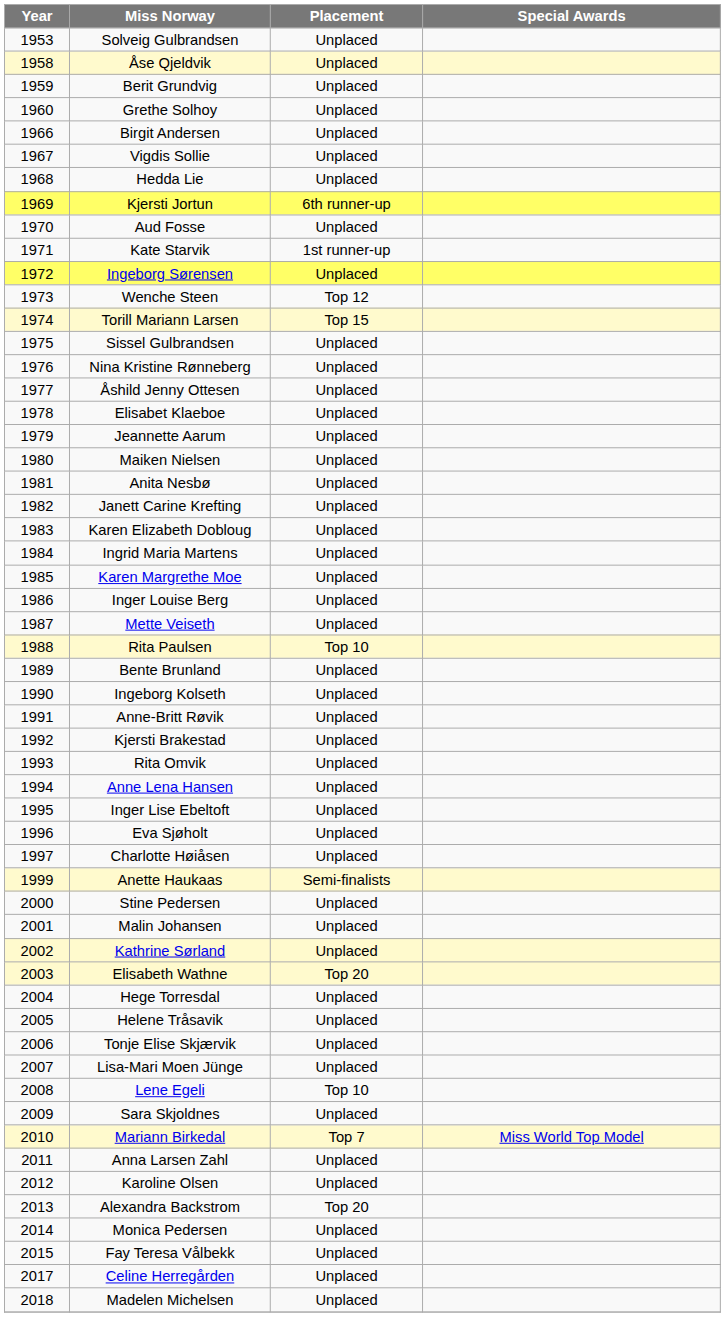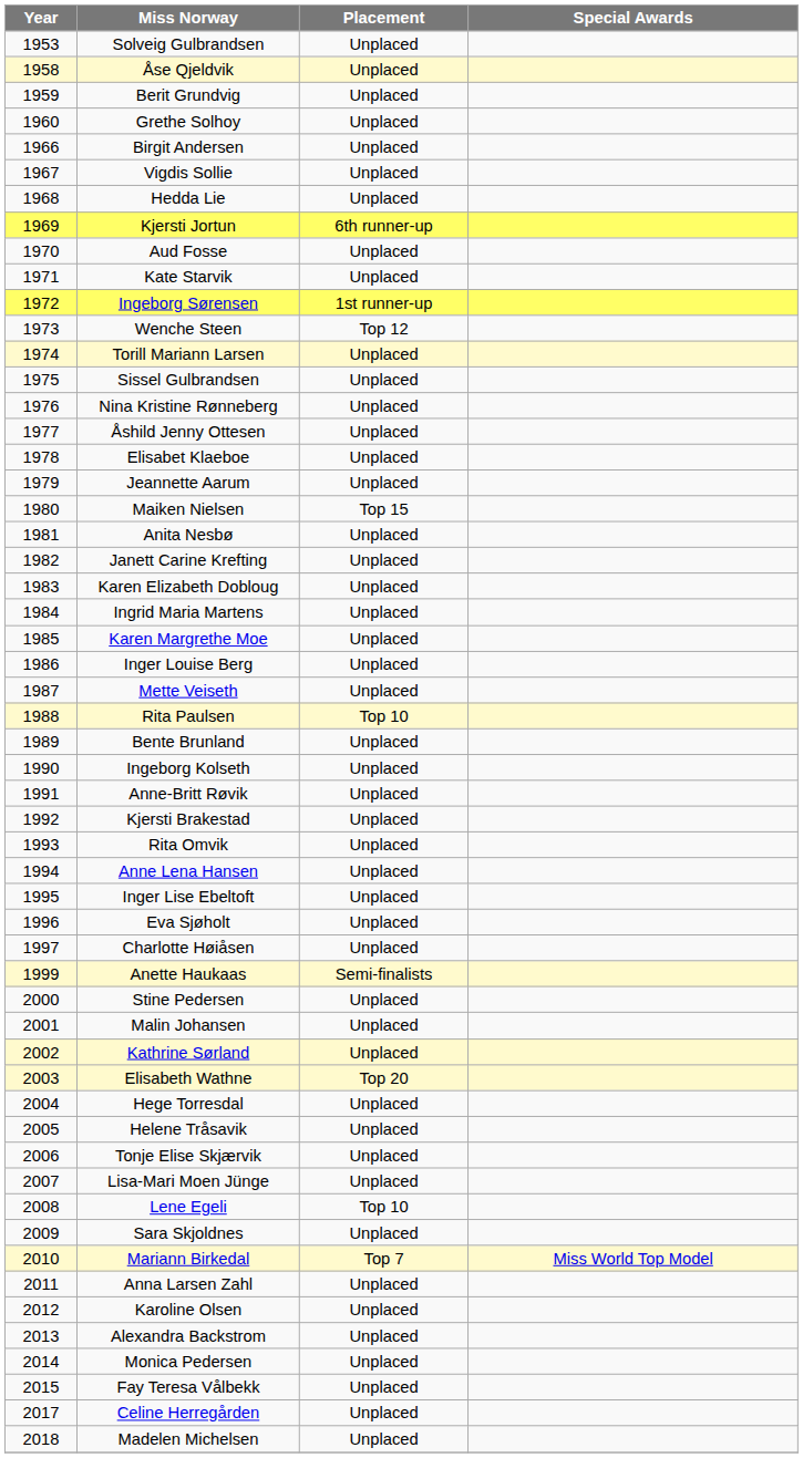 <table class="wikitable sortable" style="font-size: 95%; text-align:center">
 <tr>
 <th width="60" style="background-color:#787878;color:#FFFFFF;">Year</th>
 <th width="200" style="background-color:#787878;color:#FFFFFF;">Miss Norway</th>
 <th width="150" style="background-color:#787878;color:#FFFFFF;">Placement</th>
 <th width="300" style="background-color:#787878;color:#FFFFFF;">Special Awards</th>
 </tr>
 <tr>
 <td>1953</td>
 <td>Solveig Gulbrandsen</td>
 <td>Unplaced</td>
 <td></td>
 </tr>
 <tr style="background-color:#FFFACD;">
 <td>1958</td>
 <td>Åse Qjeldvik</td>
 <td>Unplaced</td>
 <td></td>
 </tr>
 <tr>
 <td>1959</td>
 <td>Berit Grundvig</td>
 <td>Unplaced</td>
 <td></td>
 </tr>
 <tr>
 <td>1960</td>
 <td>Grethe Solhoy</td>
 <td>Unplaced</td>
 <td></td>
 </tr>
 <tr>
 <td>1966</td>
 <td>Birgit Andersen</td>
 <td>Unplaced</td>
 <td></td>
 </tr>
 <tr>
 <td>1967</td>
 <td>Vigdis Sollie</td>
 <td>Unplaced</td>
 <td></td>
 </tr>
 <tr>
 <td>1968</td>
 <td>Hedda Lie</td>
 <td>Unplaced</td>
 <td></td>
 </tr>
 <tr style="background-color:#FFFF66;">
 <td>1969</td>
 <td>Kjersti Jortun</td>
 <td>6th runner-up</td>
 <td></td>
 </tr>
 <tr>
 <td>1970</td>
 <td>Aud Fosse</td>
 <td>Unplaced</td>
 <td></td>
 </tr>
 <tr>
 <td>1971</td>
 <td>Kate Starvik</td>
-<td>1st runner-up</td>
+<td>Unplaced</td>
 <td></td>
 </tr>
 <tr style="background-color:#FFFF66;">
 <td>1972</td>
 <td><a href='#'>Ingeborg Sørensen</a></td>
-<td>Unplaced</td>
+<td>1st runner-up</td>
 <td></td>
 </tr>
 <tr>
 <td>1973</td>
 <td>Wenche Steen</td>
 <td>Top 12</td>
 <td></td>
 </tr>
 <tr style="background-color:#FFFACD;">
 <td>1974</td>
 <td>Torill Mariann Larsen</td>
-<td>Top 15</td>
+<td>Unplaced</td>
 <td></td>
 </tr>
 <tr>
 <td>1975</td>
 <td>Sissel Gulbrandsen</td>
 <td>Unplaced</td>
 <td></td>
 </tr>
 <tr>
 <td>1976</td>
 <td>Nina Kristine Rønneberg</td>
 <td>Unplaced</td>
 <td></td>
 </tr>
 <tr>
 <td>1977</td>
 <td>Åshild Jenny Ottesen</td>
 <td>Unplaced</td>
 <td></td>
 </tr>
 <tr>
 <td>1978</td>
 <td>Elisabet Klaeboe</td>
 <td>Unplaced</td>
 <td></td>
 </tr>
 <tr>
 <td>1979</td>
 <td>Jeannette Aarum</td>
 <td>Unplaced</td>
 <td></td>
 </tr>
 <tr>
 <td>1980</td>
 <td>Maiken Nielsen</td>
-<td>Unplaced</td>
+<td>Top 15</td>
 <td></td>
 </tr>
 <tr>
 <td>1981</td>
 <td>Anita Nesbø</td>
 <td>Unplaced</td>
 <td></td>
 </tr>
 <tr>
 <td>1982</td>
 <td>Janett Carine Krefting</td>
 <td>Unplaced</td>
 <td></td>
 </tr>
 <tr>
 <td>1983</td>
 <td>Karen Elizabeth Dobloug</td>
 <td>Unplaced</td>
 <td></td>
 </tr>
 <tr>
 <td>1984</td>
 <td>Ingrid Maria Martens</td>
 <td>Unplaced</td>
 <td></td>
 </tr>
 <tr>
 <td>1985</td>
 <td><a href='#'>Karen Margrethe Moe</a></td>
 <td>Unplaced</td>
 <td></td>
 </tr>
 <tr>
 <td>1986</td>
 <td>Inger Louise Berg</td>
 <td>Unplaced</td>
 <td></td>
 </tr>
 <tr>
 <td>1987</td>
 <td><a href='#'>Mette Veiseth</a></td>
 <td>Unplaced</td>
 <td></td>
 </tr>
 <tr style="background-color:#FFFACD;">
 <td>1988</td>
 <td>Rita Paulsen</td>
 <td>Top 10</td>
 <td></td>
 </tr>
 <tr>
 <td>1989</td>
 <td>Bente Brunland</td>
 <td>Unplaced</td>
 <td></td>
 </tr>
 <tr>
 <td>1990</td>
 <td>Ingeborg Kolseth</td>
 <td>Unplaced</td>
 <td></td>
 </tr>
 <tr>
 <td>1991</td>
 <td>Anne-Britt Røvik</td>
 <td>Unplaced</td>
 <td></td>
 </tr>
 <tr>
 <td>1992</td>
 <td>Kjersti Brakestad</td>
 <td>Unplaced</td>
 <td></td>
 </tr>
 <tr>
 <td>1993</td>
 <td>Rita Omvik</td>
 <td>Unplaced</td>
 <td></td>
 </tr>
 <tr>
 <td>1994</td>
 <td><a href='#'>Anne Lena Hansen</a></td>
 <td>Unplaced</td>
 <td></td>
 </tr>
 <tr>
 <td>1995</td>
 <td>Inger Lise Ebeltoft</td>
 <td>Unplaced</td>
 <td></td>
 </tr>
 <tr>
 <td>1996</td>
 <td>Eva Sjøholt</td>
 <td>Unplaced</td>
 <td></td>
 </tr>
 <tr>
 <td>1997</td>
 <td>Charlotte Høiåsen</td>
 <td>Unplaced</td>
 <td></td>
 </tr>
 <tr style="background-color:#FFFACD;">
 <td>1999</td>
 <td>Anette Haukaas</td>
 <td>Semi-finalists</td>
 <td></td>
 </tr>
 <tr>
 <td>2000</td>
 <td>Stine Pedersen</td>
 <td>Unplaced</td>
 <td></td>
 </tr>
 <tr>
 <td>2001</td>
 <td>Malin Johansen</td>
 <td>Unplaced</td>
 <td></td>
 </tr>
 <tr style="background-color:#FFFACD;">
 <td>2002</td>
 <td><a href='#'>Kathrine Sørland</a></td>
 <td>Unplaced</td>
 <td></td>
 </tr>
 <tr style="background-color:#FFFACD;">
 <td>2003</td>
 <td>Elisabeth Wathne</td>
 <td>Top 20</td>
 <td></td>
 </tr>
 <tr>
 <td>2004</td>
 <td>Hege Torresdal</td>
 <td>Unplaced</td>
 <td></td>
 </tr>
 <tr>
 <td>2005</td>
 <td>Helene Tråsavik</td>
 <td>Unplaced</td>
 <td></td>
 </tr>
 <tr>
 <td>2006</td>
 <td>Tonje Elise Skjærvik</td>
 <td>Unplaced</td>
 <td></td>
 </tr>
 <tr>
 <td>2007</td>
 <td>Lisa-Mari Moen Jünge</td>
 <td>Unplaced</td>
 <td></td>
 </tr>
 <tr>
 <td>2008</td>
 <td><a href='#'>Lene Egeli</a></td>
 <td>Top 10</td>
 <td></td>
 </tr>
 <tr>
 <td>2009</td>
 <td>Sara Skjoldnes</td>
 <td>Unplaced</td>
 <td></td>
 </tr>
 <tr style="background-color:#FFFACD;">
 <td>2010</td>
 <td><a href='#'>Mariann Birkedal</a></td>
 <td>Top 7</td>
 <td><a href='#'>Miss World Top Model</a></td>
 </tr>
 <tr>
 <td>2011</td>
 <td>Anna Larsen Zahl</td>
 <td>Unplaced</td>
 <td></td>
 </tr>
 <tr>
 <td>2012</td>
 <td>Karoline Olsen</td>
 <td>Unplaced</td>
 <td></td>
 </tr>
 <tr>
 <td>2013</td>
 <td>Alexandra Backstrom</td>
-<td>Top 20</td>
+<td>Unplaced</td>
 <td></td>
 </tr>
 <tr>
 <td>2014</td>
 <td>Monica Pedersen</td>
 <td>Unplaced</td>
 <td></td>
 </tr>
 <tr>
 <td>2015</td>
 <td>Fay Teresa Vålbekk</td>
 <td>Unplaced</td>
 <td></td>
 </tr>
 <tr>
 <td>2017</td>
 <td><a href='#'>Celine Herregården</a></td>
 <td>Unplaced</td>
 <td></td>
 </tr>
 <tr>
 <td>2018</td>
 <td>Madelen Michelsen</td>
 <td>Unplaced</td>
 <td></td>
 </tr>
 <tr>
 </tr>
 </table>
